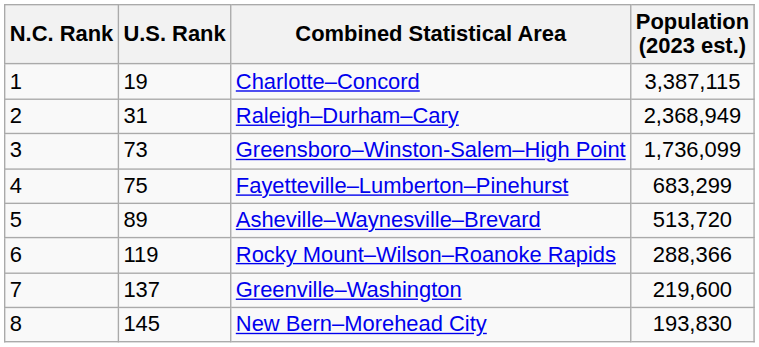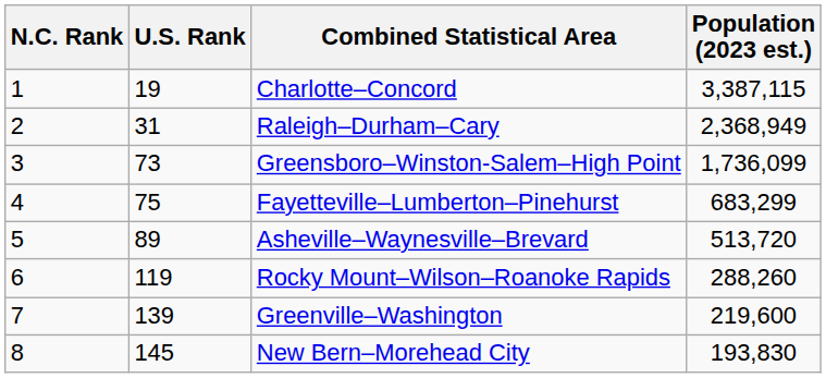 <table class="wikitable">
 <tr>
 <th>N.C. Rank</th>
 <th>U.S. Rank</th>
 <th>Combined Statistical Area</th>
 <th>Population<br>(2023 est.)</th>
 </tr>
 <tr>
 <td>1</td>
 <td>19</td>
 <td><a href='#'>Charlotte–Concord</a></td>
 <td align="center">3,387,115</td>
 </tr>
 <tr>
 <td>2</td>
 <td>31</td>
 <td><a href='#'>Raleigh–Durham–Cary</a></td>
 <td align="center">2,368,949</td>
 </tr>
 <tr>
 <td>3</td>
 <td>73</td>
 <td><a href='#'>Greensboro–Winston-Salem–High Point</a></td>
 <td align="center">1,736,099</td>
 </tr>
 <tr>
 <td>4</td>
 <td>75</td>
 <td><a href='#'>Fayetteville–Lumberton–Pinehurst</a></td>
 <td align="center">683,299</td>
 </tr>
 <tr>
 <td>5</td>
 <td>89</td>
 <td><a href='#'>Asheville–Waynesville–Brevard</a></td>
 <td align="center">513,720</td>
 </tr>
 <tr>
 <td>6</td>
 <td>119</td>
 <td><a href='#'>Rocky Mount–Wilson–Roanoke Rapids</a></td>
-<td align="center">288,366</td>
+<td align="center">288,260</td>
 </tr>
 <tr>
 <td>7</td>
-<td>137</td>
+<td>139</td>
 <td><a href='#'>Greenville–Washington</a></td>
 <td align="center">219,600</td>
 </tr>
 <tr>
 <td>8</td>
 <td>145</td>
 <td><a href='#'>New Bern–Morehead City</a></td>
 <td align="center">193,830</td>
 </tr>
 </table>
